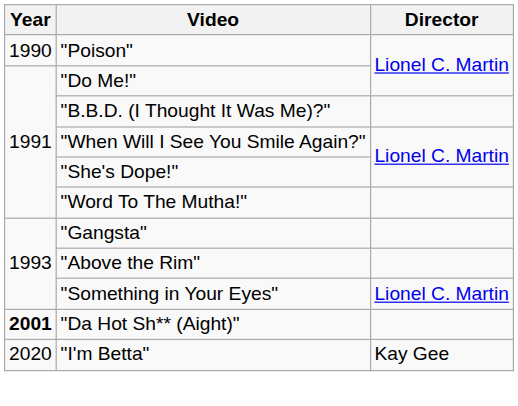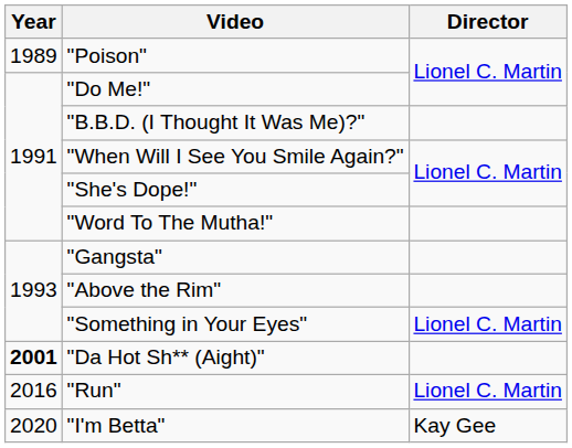 <table class="wikitable">
 <tr>
 <th>Year</th>
 <th>Video</th>
 <th>Director</th>
 </tr>
 <tr>
-<td>1990</td>
+<td>1989</td>
 <td>"Poison"</td>
 <td rowspan="2"><a href='#'>Lionel C. Martin</a></td>
 </tr>
 <tr>
 <td rowspan="5">1991</td>
 <td>"Do Me!"</td>
 </tr>
 <tr>
 <td>"B.B.D. (I Thought It Was Me)?"</td>
 <td></td>
 </tr>
 <tr>
 <td>"When Will I See You Smile Again?"</td>
 <td rowspan="2"><a href='#'>Lionel C. Martin</a></td>
 </tr>
 <tr>
 <td>"She's Dope!"</td>
 </tr>
 <tr>
 <td>"Word To The Mutha!"</td>
 <td></td>
 </tr>
 <tr>
 <td rowspan="3">1993</td>
 <td>"Gangsta"</td>
 <td></td>
 </tr>
 <tr>
 <td>"Above the Rim"</td>
 <td></td>
 </tr>
 <tr>
 <td>"Something in Your Eyes"</td>
 <td rowspan="1"><a href='#'>Lionel C. Martin</a></td>
 </tr>
 <tr>
 <td><strong>2001</strong></td>
 <td>"Da Hot Sh** (Aight)"</td>
 <td></td>
 </tr>
 <tr>
+<td>2016</td>
+<td>"Run"</td>
+<td rowspan="1"><a href='#'>Lionel C. Martin</a></td>
+</tr>
+<tr>
 <td>2020</td>
 <td>"I'm Betta"</td>
 <td>Kay Gee</td>
 </tr>
 </table>
